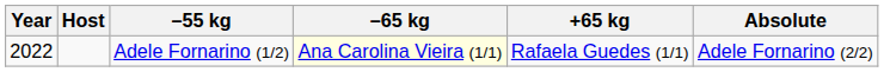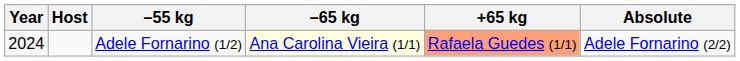 <table class="wikitable sortable" style="font-size: 90%">
 <tr>
 <th>Year</th>
 <th>Host</th>
 <th>–55 kg</th>
 <th>–65 kg</th>
 <th>+65 kg</th>
 <th>Absolute</th>
 </tr>
 <tr>
-<td>2022</td>
+<td>2024</td>
 <td></td>
 <td> <a href='#'>Adele Fornarino</a> <small>(1/2)</small></td>
 <td style="background: lightyellow;"> <a href='#'>Ana Carolina Vieira</a> <small>(1/1)</small></td>
-<td> <a href='#'>Rafaela Guedes</a> <small>(1/1)</small></td>
+<td style="background: lightsalmon;"> <a href='#'>Rafaela Guedes</a> <small>(1/1)</small></td>
 <td> <a href='#'>Adele Fornarino</a> <small>(2/2)</small></td>
 </tr>
 </table>
